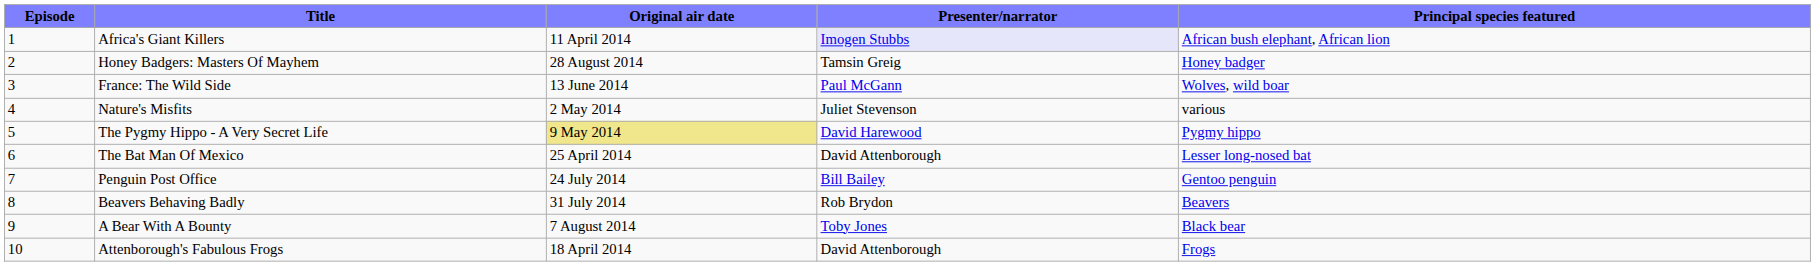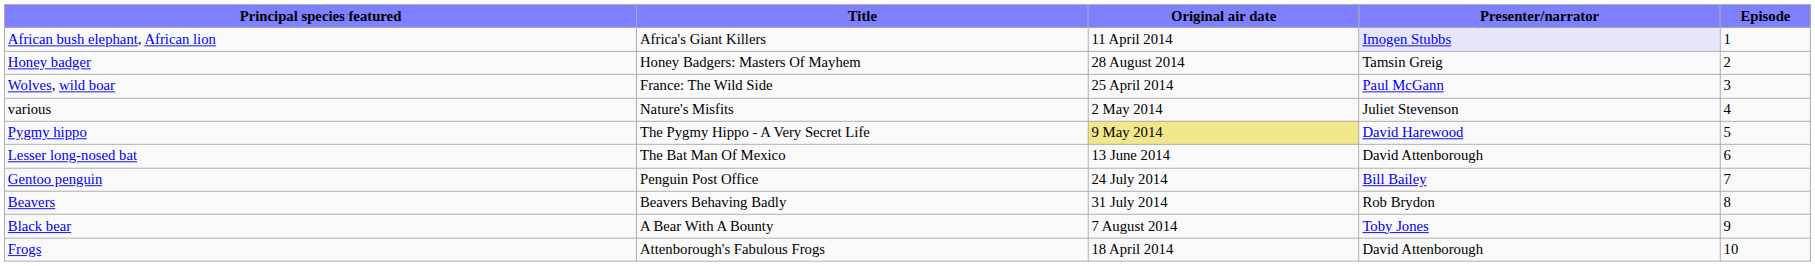 <table class="wikitable plainrowheaders" width=99%>
 <tr style="background:#fdd;">
-<th style="background-color: #7F80FF" width="5%">Episode</th>
+<th style="background-color: #7F80FF" width="35%">Principal species featured</th>
 <th style="background-color: #7F80FF" width="25%">Title</th>
 <th style="background-color: #7F80FF" width="15%">Original air date</th>
 <th style="background-color: #7F80FF" width="20%">Presenter/narrator</th>
-<th style="background-color: #7F80FF" width="35%">Principal species featured</th>
+<th style="background-color: #7F80FF" width="5%">Episode</th>
 </tr>
 <tr>
-<td>1</td>
+<td><a href='#'>African bush elephant</a>, <a href='#'>African lion</a></td>
 <td>Africa's Giant Killers</td>
 <td>11 April 2014</td>
 <td style="background: lavender;"><a href='#'>Imogen Stubbs</a></td>
-<td><a href='#'>African bush elephant</a>, <a href='#'>African lion</a></td>
+<td>1</td>
 </tr>
 <tr>
-<td>2</td>
+<td><a href='#'>Honey badger</a></td>
 <td>Honey Badgers: Masters Of Mayhem</td>
 <td>28 August 2014</td>
 <td>Tamsin Greig</td>
-<td><a href='#'>Honey badger</a></td>
+<td>2</td>
 </tr>
 <tr>
+<td><a href='#'>Wolves</a>, <a href='#'>wild boar</a></td>
+<td>France: The Wild Side</td>
+<td>25 April 2014</td>
+<td><a href='#'>Paul McGann</a></td>
 <td>3</td>
-<td>France: The Wild Side</td>
-<td>13 June 2014</td>
-<td><a href='#'>Paul McGann</a></td>
-<td><a href='#'>Wolves</a>, <a href='#'>wild boar</a></td>
 </tr>
 <tr>
-<td>4</td>
+<td>various</td>
 <td>Nature's Misfits</td>
 <td>2 May 2014</td>
 <td>Juliet Stevenson</td>
-<td>various</td>
+<td>4</td>
 </tr>
 <tr>
-<td>5</td>
+<td><a href='#'>Pygmy hippo</a></td>
 <td>The Pygmy Hippo - A Very Secret Life</td>
 <td style="background: khaki;">9 May 2014</td>
 <td><a href='#'>David Harewood</a></td>
-<td><a href='#'>Pygmy hippo</a></td>
+<td>5</td>
 </tr>
 <tr>
+<td><a href='#'>Lesser long-nosed bat</a></td>
+<td>The Bat Man Of Mexico</td>
+<td>13 June 2014</td>
+<td>David Attenborough</td>
 <td>6</td>
-<td>The Bat Man Of Mexico</td>
-<td>25 April 2014</td>
-<td>David Attenborough</td>
-<td><a href='#'>Lesser long-nosed bat</a></td>
 </tr>
 <tr>
-<td>7</td>
+<td><a href='#'>Gentoo penguin</a></td>
 <td>Penguin Post Office</td>
 <td>24 July 2014</td>
 <td><a href='#'>Bill Bailey</a></td>
-<td><a href='#'>Gentoo penguin</a></td>
+<td>7</td>
 </tr>
 <tr>
-<td>8</td>
+<td><a href='#'>Beavers</a></td>
 <td>Beavers Behaving Badly</td>
 <td>31 July 2014</td>
 <td>Rob Brydon</td>
-<td><a href='#'>Beavers</a></td>
+<td>8</td>
 </tr>
 <tr>
-<td>9</td>
+<td><a href='#'>Black bear</a></td>
 <td>A Bear With A Bounty</td>
 <td>7 August 2014</td>
 <td><a href='#'>Toby Jones</a></td>
-<td><a href='#'>Black bear</a></td>
+<td>9</td>
 </tr>
 <tr>
-<td>10</td>
+<td><a href='#'>Frogs</a></td>
 <td>Attenborough's Fabulous Frogs</td>
 <td>18 April 2014</td>
 <td>David Attenborough</td>
-<td><a href='#'>Frogs</a></td>
+<td>10</td>
 </tr>
 </table>
